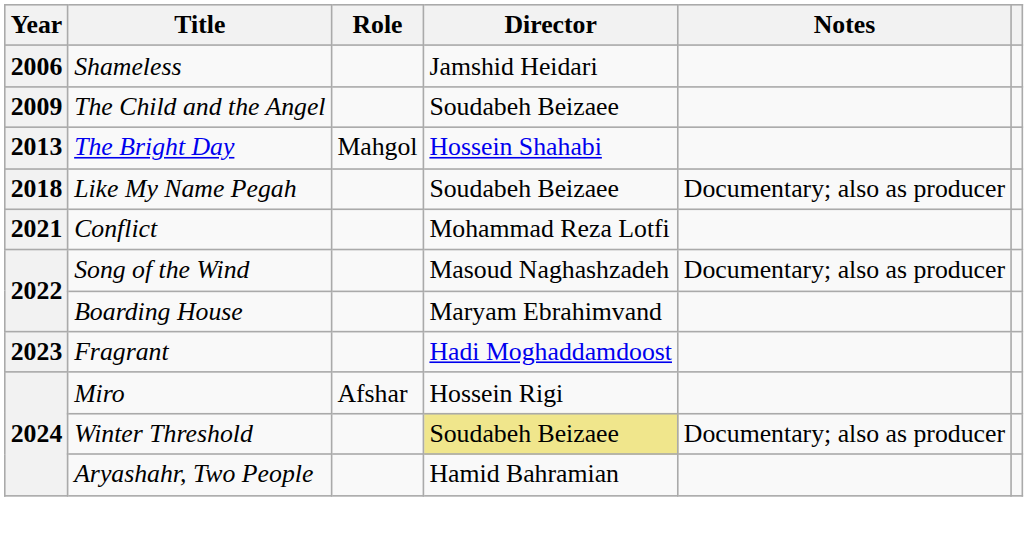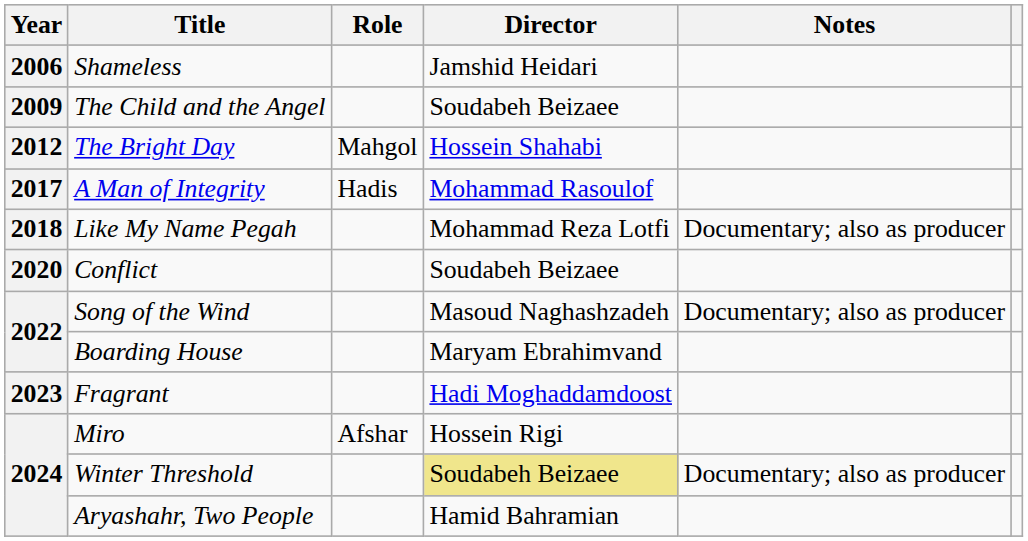 <table class="wikitable plainrowheaders sortable" style="font-size:100%">
 <tr>
 <th scope="col">Year</th>
 <th scope="col">Title</th>
 <th scope="col">Role</th>
 <th scope="col">Director</th>
 <th scope="col" class="unsortable">Notes</th>
 <th scope="col" class="unsortable"></th>
 </tr>
 <tr>
 <th scope="row">2006</th>
 <td><em>Shameless</em></td>
 <td></td>
 <td>Jamshid Heidari</td>
 <td></td>
 <td></td>
 </tr>
 <tr>
 <th scope="row">2009</th>
 <td><em>The Child and the Angel</em></td>
 <td></td>
 <td>Soudabeh Beizaee</td>
 <td></td>
 <td></td>
 </tr>
 <tr>
-<th scope="row">2013</th>
+<th scope="row">2012</th>
 <td><em><a href='#'>The Bright Day</a></em></td>
 <td>Mahgol</td>
 <td><a href='#'>Hossein Shahabi</a></td>
 <td></td>
 <td></td>
 </tr>
 <tr>
+<th scope="row">2017</th>
+<td><em><a href='#'>A Man of Integrity</a></em></td>
+<td>Hadis</td>
+<td><a href='#'>Mohammad Rasoulof</a></td>
+<td></td>
+<td></td>
+</tr>
+<tr>
 <th scope="row">2018</th>
 <td><em>Like My Name Pegah</em></td>
 <td></td>
-<td>Soudabeh Beizaee</td>
+<td>Mohammad Reza Lotfi</td>
 <td>Documentary; also as producer</td>
 <td></td>
 </tr>
 <tr>
-<th scope="row">2021</th>
+<th scope="row">2020</th>
 <td><em>Conflict</em></td>
 <td></td>
-<td>Mohammad Reza Lotfi</td>
+<td>Soudabeh Beizaee</td>
 <td></td>
 <td></td>
 </tr>
 <tr>
 <th rowspan="2" scope="row">2022</th>
 <td><em>Song of the Wind</em></td>
 <td></td>
 <td>Masoud Naghashzadeh</td>
 <td>Documentary; also as producer</td>
 <td></td>
 </tr>
 <tr>
 <td><em>Boarding House</em></td>
 <td></td>
 <td>Maryam Ebrahimvand</td>
 <td></td>
 <td></td>
 </tr>
 <tr>
 <th scope="row">2023</th>
 <td><em>Fragrant</em></td>
 <td></td>
 <td><a href='#'>Hadi Moghaddamdoost</a></td>
 <td></td>
 <td></td>
 </tr>
 <tr>
 <th rowspan="3" scope="row">2024</th>
 <td><em>Miro</em></td>
 <td>Afshar</td>
 <td>Hossein Rigi</td>
 <td></td>
 <td></td>
 </tr>
 <tr>
 <td><em>Winter Threshold</em></td>
 <td></td>
 <td style="background: khaki;">Soudabeh Beizaee</td>
 <td>Documentary; also as producer</td>
 <td></td>
 </tr>
 <tr>
 <td><em>Aryashahr, Two People</em></td>
 <td></td>
 <td>Hamid Bahramian</td>
 <td></td>
 <td></td>
 </tr>
 </table>
